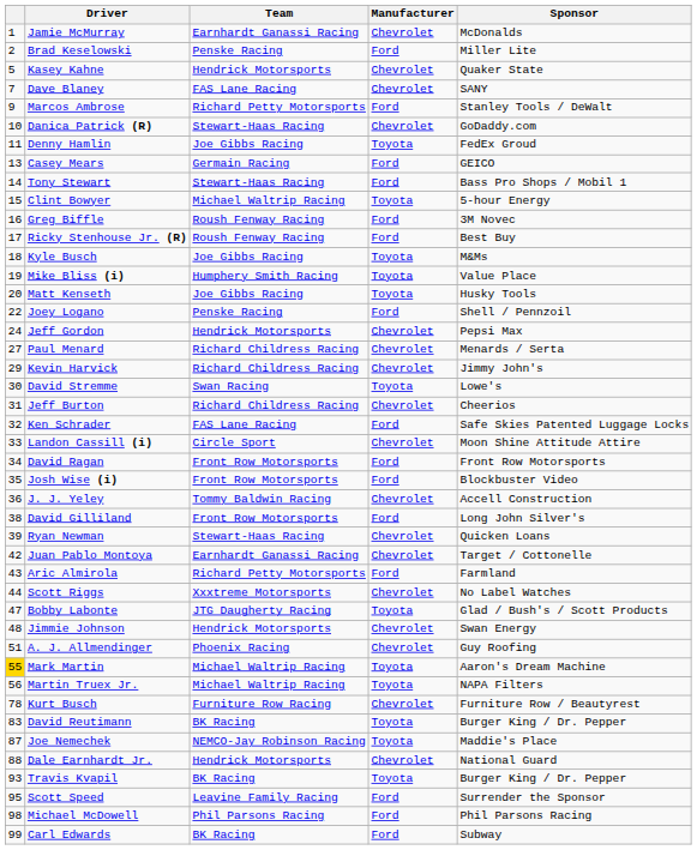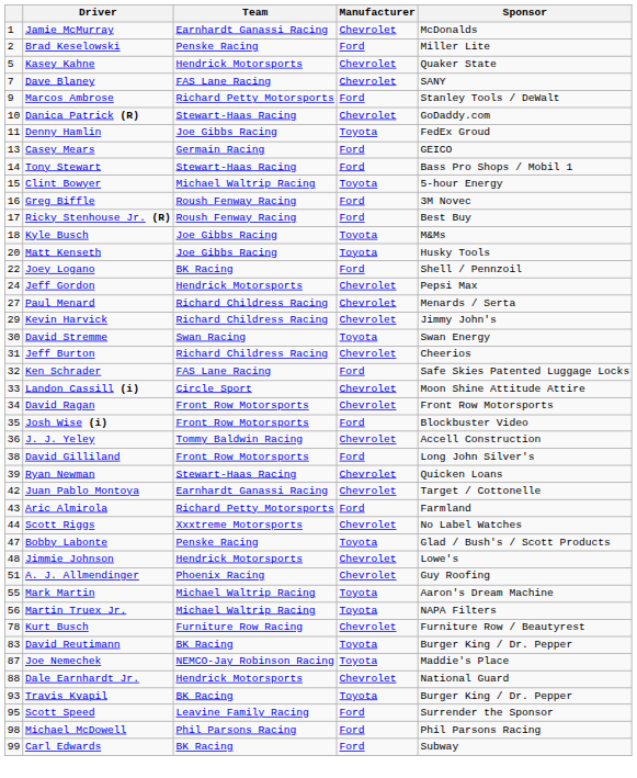 <table class="wikitable" style="font-size:95%">
 <tr>
 <th></th>
 <th>Driver</th>
 <th>Team</th>
 <th>Manufacturer</th>
 <th>Sponsor</th>
 </tr>
 <tr>
 <td>1</td>
 <td><a href='#'>Jamie McMurray</a></td>
 <td><a href='#'>Earnhardt Ganassi Racing</a></td>
 <td><a href='#'>Chevrolet</a></td>
 <td>McDonalds</td>
 </tr>
 <tr>
 <td>2</td>
 <td><a href='#'>Brad Keselowski</a></td>
 <td><a href='#'>Penske Racing</a></td>
 <td><a href='#'>Ford</a></td>
 <td>Miller Lite</td>
 </tr>
 <tr>
 <td>5</td>
 <td><a href='#'>Kasey Kahne</a></td>
 <td><a href='#'>Hendrick Motorsports</a></td>
 <td><a href='#'>Chevrolet</a></td>
 <td>Quaker State</td>
 </tr>
 <tr>
 <td>7</td>
 <td><a href='#'>Dave Blaney</a></td>
 <td><a href='#'>FAS Lane Racing</a></td>
 <td><a href='#'>Chevrolet</a></td>
 <td>SANY</td>
 </tr>
 <tr>
 <td>9</td>
 <td><a href='#'>Marcos Ambrose</a></td>
 <td><a href='#'>Richard Petty Motorsports</a></td>
 <td><a href='#'>Ford</a></td>
 <td>Stanley Tools / DeWalt</td>
 </tr>
 <tr>
 <td>10</td>
 <td><a href='#'>Danica Patrick</a> <strong>(R)</strong></td>
 <td><a href='#'>Stewart-Haas Racing</a></td>
 <td><a href='#'>Chevrolet</a></td>
 <td>GoDaddy.com</td>
 </tr>
 <tr>
 <td>11</td>
 <td><a href='#'>Denny Hamlin</a></td>
 <td><a href='#'>Joe Gibbs Racing</a></td>
 <td><a href='#'>Toyota</a></td>
 <td>FedEx Groud</td>
 </tr>
 <tr>
 <td>13</td>
 <td><a href='#'>Casey Mears</a></td>
 <td><a href='#'>Germain Racing</a></td>
 <td><a href='#'>Ford</a></td>
 <td>GEICO</td>
 </tr>
 <tr>
 <td>14</td>
 <td><a href='#'>Tony Stewart</a></td>
 <td><a href='#'>Stewart-Haas Racing</a></td>
 <td><a href='#'>Ford</a></td>
 <td>Bass Pro Shops / Mobil 1</td>
 </tr>
 <tr>
 <td>15</td>
 <td><a href='#'>Clint Bowyer</a></td>
 <td><a href='#'>Michael Waltrip Racing</a></td>
 <td><a href='#'>Toyota</a></td>
 <td>5-hour Energy</td>
 </tr>
 <tr>
 <td>16</td>
 <td><a href='#'>Greg Biffle</a></td>
 <td><a href='#'>Roush Fenway Racing</a></td>
 <td><a href='#'>Ford</a></td>
 <td>3M Novec</td>
 </tr>
 <tr>
 <td>17</td>
 <td><a href='#'>Ricky Stenhouse Jr.</a> <strong>(R)</strong></td>
 <td><a href='#'>Roush Fenway Racing</a></td>
 <td><a href='#'>Ford</a></td>
 <td>Best Buy</td>
 </tr>
 <tr>
 <td>18</td>
 <td><a href='#'>Kyle Busch</a></td>
 <td><a href='#'>Joe Gibbs Racing</a></td>
 <td><a href='#'>Toyota</a></td>
 <td>M&Ms</td>
 </tr>
 <tr>
-<td>19</td>
-<td><a href='#'>Mike Bliss</a> <strong>(i)</strong></td>
-<td><a href='#'>Humphery Smith Racing</a></td>
-<td><a href='#'>Toyota</a></td>
-<td>Value Place</td>
-</tr>
-<tr>
 <td>20</td>
 <td><a href='#'>Matt Kenseth</a></td>
 <td><a href='#'>Joe Gibbs Racing</a></td>
 <td><a href='#'>Toyota</a></td>
 <td>Husky Tools</td>
 </tr>
 <tr>
 <td>22</td>
 <td><a href='#'>Joey Logano</a></td>
-<td><a href='#'>Penske Racing</a></td>
+<td><a href='#'>BK Racing</a></td>
 <td><a href='#'>Ford</a></td>
 <td>Shell / Pennzoil</td>
 </tr>
 <tr>
 <td>24</td>
 <td><a href='#'>Jeff Gordon</a></td>
 <td><a href='#'>Hendrick Motorsports</a></td>
 <td><a href='#'>Chevrolet</a></td>
 <td>Pepsi Max</td>
 </tr>
 <tr>
 <td>27</td>
 <td><a href='#'>Paul Menard</a></td>
 <td><a href='#'>Richard Childress Racing</a></td>
 <td><a href='#'>Chevrolet</a></td>
 <td>Menards / Serta</td>
 </tr>
 <tr>
 <td>29</td>
 <td><a href='#'>Kevin Harvick</a></td>
 <td><a href='#'>Richard Childress Racing</a></td>
 <td><a href='#'>Chevrolet</a></td>
 <td>Jimmy John's</td>
 </tr>
 <tr>
 <td>30</td>
 <td><a href='#'>David Stremme</a></td>
 <td><a href='#'>Swan Racing</a></td>
 <td><a href='#'>Toyota</a></td>
-<td>Lowe's</td>
+<td>Swan Energy</td>
 </tr>
 <tr>
 <td>31</td>
 <td><a href='#'>Jeff Burton</a></td>
 <td><a href='#'>Richard Childress Racing</a></td>
 <td><a href='#'>Chevrolet</a></td>
 <td>Cheerios</td>
 </tr>
 <tr>
 <td>32</td>
 <td><a href='#'>Ken Schrader</a></td>
 <td><a href='#'>FAS Lane Racing</a></td>
 <td><a href='#'>Ford</a></td>
 <td>Safe Skies Patented Luggage Locks</td>
 </tr>
 <tr>
 <td>33</td>
 <td><a href='#'>Landon Cassill</a> <strong>(i)</strong></td>
 <td><a href='#'>Circle Sport</a></td>
 <td><a href='#'>Chevrolet</a></td>
 <td>Moon Shine Attitude Attire</td>
 </tr>
 <tr>
 <td>34</td>
 <td><a href='#'>David Ragan</a></td>
 <td><a href='#'>Front Row Motorsports</a></td>
-<td><a href='#'>Ford</a></td>
+<td><a href='#'>Chevrolet</a></td>
 <td>Front Row Motorsports</td>
 </tr>
 <tr>
 <td>35</td>
 <td><a href='#'>Josh Wise</a> <strong>(i)</strong></td>
 <td><a href='#'>Front Row Motorsports</a></td>
 <td><a href='#'>Ford</a></td>
 <td>Blockbuster Video</td>
 </tr>
 <tr>
 <td>36</td>
 <td><a href='#'>J. J. Yeley</a></td>
 <td><a href='#'>Tommy Baldwin Racing</a></td>
 <td><a href='#'>Chevrolet</a></td>
 <td>Accell Construction</td>
 </tr>
 <tr>
 <td>38</td>
 <td><a href='#'>David Gilliland</a></td>
 <td><a href='#'>Front Row Motorsports</a></td>
 <td><a href='#'>Ford</a></td>
 <td>Long John Silver's</td>
 </tr>
 <tr>
 <td>39</td>
 <td><a href='#'>Ryan Newman</a></td>
 <td><a href='#'>Stewart-Haas Racing</a></td>
 <td><a href='#'>Chevrolet</a></td>
 <td>Quicken Loans</td>
 </tr>
 <tr>
 <td>42</td>
 <td><a href='#'>Juan Pablo Montoya</a></td>
 <td><a href='#'>Earnhardt Ganassi Racing</a></td>
 <td><a href='#'>Chevrolet</a></td>
 <td>Target / Cottonelle</td>
 </tr>
 <tr>
 <td>43</td>
 <td><a href='#'>Aric Almirola</a></td>
 <td><a href='#'>Richard Petty Motorsports</a></td>
 <td><a href='#'>Ford</a></td>
 <td>Farmland</td>
 </tr>
 <tr>
 <td>44</td>
 <td><a href='#'>Scott Riggs</a></td>
 <td><a href='#'>Xxxtreme Motorsports</a></td>
 <td><a href='#'>Chevrolet</a></td>
 <td>No Label Watches</td>
 </tr>
 <tr>
 <td>47</td>
 <td><a href='#'>Bobby Labonte</a></td>
-<td><a href='#'>JTG Daugherty Racing</a></td>
+<td><a href='#'>Penske Racing</a></td>
 <td><a href='#'>Toyota</a></td>
 <td>Glad / Bush's / Scott Products</td>
 </tr>
 <tr>
 <td>48</td>
 <td><a href='#'>Jimmie Johnson</a></td>
 <td><a href='#'>Hendrick Motorsports</a></td>
 <td><a href='#'>Chevrolet</a></td>
-<td>Swan Energy</td>
+<td>Lowe's</td>
 </tr>
 <tr>
 <td>51</td>
 <td><a href='#'>A. J. Allmendinger</a></td>
 <td><a href='#'>Phoenix Racing</a></td>
 <td><a href='#'>Chevrolet</a></td>
 <td>Guy Roofing</td>
 </tr>
 <tr>
-<td style="background: gold;">55</td>
+<td>55</td>
 <td><a href='#'>Mark Martin</a></td>
 <td><a href='#'>Michael Waltrip Racing</a></td>
 <td><a href='#'>Toyota</a></td>
 <td>Aaron's Dream Machine</td>
 </tr>
 <tr>
 <td>56</td>
 <td><a href='#'>Martin Truex Jr.</a></td>
 <td><a href='#'>Michael Waltrip Racing</a></td>
 <td><a href='#'>Toyota</a></td>
 <td>NAPA Filters</td>
 </tr>
 <tr>
 <td>78</td>
 <td><a href='#'>Kurt Busch</a></td>
 <td><a href='#'>Furniture Row Racing</a></td>
 <td><a href='#'>Chevrolet</a></td>
 <td>Furniture Row / Beautyrest</td>
 </tr>
 <tr>
 <td>83</td>
 <td><a href='#'>David Reutimann</a></td>
 <td><a href='#'>BK Racing</a></td>
 <td><a href='#'>Toyota</a></td>
 <td>Burger King / Dr. Pepper</td>
 </tr>
 <tr>
 <td>87</td>
 <td><a href='#'>Joe Nemechek</a></td>
 <td><a href='#'>NEMCO-Jay Robinson Racing</a></td>
 <td><a href='#'>Toyota</a></td>
 <td>Maddie's Place</td>
 </tr>
 <tr>
 <td>88</td>
 <td><a href='#'>Dale Earnhardt Jr.</a></td>
 <td><a href='#'>Hendrick Motorsports</a></td>
 <td><a href='#'>Chevrolet</a></td>
 <td>National Guard</td>
 </tr>
 <tr>
 <td>93</td>
 <td><a href='#'>Travis Kvapil</a></td>
 <td><a href='#'>BK Racing</a></td>
 <td><a href='#'>Toyota</a></td>
 <td>Burger King / Dr. Pepper</td>
 </tr>
 <tr>
 <td>95</td>
 <td><a href='#'>Scott Speed</a></td>
 <td><a href='#'>Leavine Family Racing</a></td>
 <td><a href='#'>Ford</a></td>
 <td>Surrender the Sponsor</td>
 </tr>
 <tr>
 <td>98</td>
 <td><a href='#'>Michael McDowell</a></td>
 <td><a href='#'>Phil Parsons Racing</a></td>
 <td><a href='#'>Ford</a></td>
 <td>Phil Parsons Racing</td>
 </tr>
 <tr>
 <td>99</td>
 <td><a href='#'>Carl Edwards</a></td>
 <td><a href='#'>BK Racing</a></td>
 <td><a href='#'>Ford</a></td>
 <td>Subway</td>
 </tr>
 </table>
